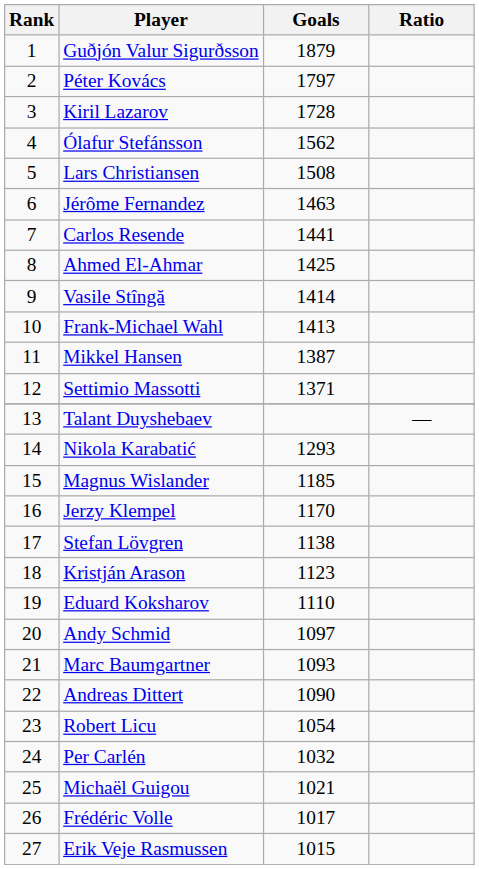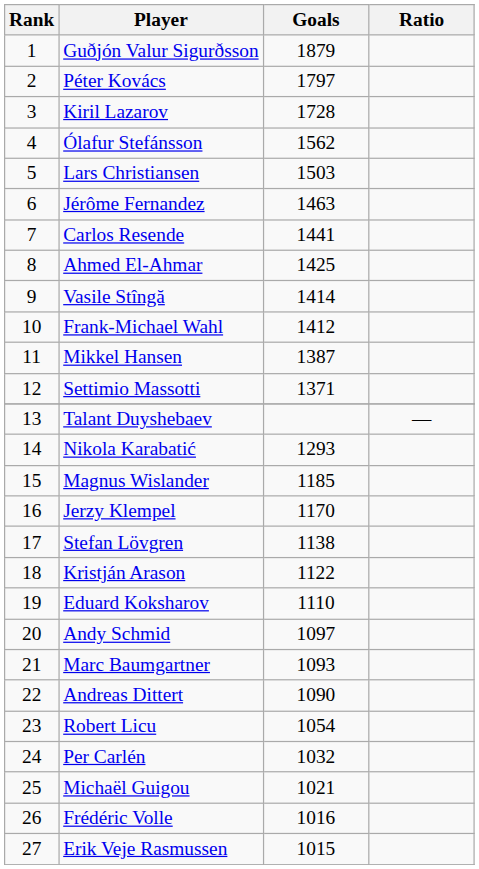 <table class="wikitable sortable" style="text-align:center">
 <tr>
 <th width="20">Rank</th>
 <th>Player</th>
 <th width="80">Goals</th>
 <th width="80">Ratio</th>
 </tr>
 <tr>
 <td>1</td>
 <td align="left"> <a href='#'>Guðjón Valur Sigurðsson</a></td>
 <td>1879</td>
 <td></td>
 </tr>
 <tr>
 <td>2</td>
 <td align="left"> <a href='#'>Péter Kovács</a></td>
 <td>1797</td>
 <td></td>
 </tr>
 <tr>
 <td>3</td>
 <td align="left"> <a href='#'>Kiril Lazarov</a></td>
 <td>1728</td>
 <td></td>
 </tr>
 <tr>
 <td>4</td>
 <td align="left"> <a href='#'>Ólafur Stefánsson</a></td>
 <td>1562</td>
 <td></td>
 </tr>
 <tr>
 <td>5</td>
 <td align="left"> <a href='#'>Lars Christiansen</a></td>
-<td>1508</td>
+<td>1503</td>
 <td></td>
 </tr>
 <tr>
 <td>6</td>
 <td align="left"> <a href='#'>Jérôme Fernandez</a></td>
 <td>1463</td>
 <td></td>
 </tr>
 <tr>
 <td>7</td>
 <td align="left"> <a href='#'>Carlos Resende</a></td>
 <td>1441</td>
 <td></td>
 </tr>
 <tr>
 <td>8</td>
 <td align="left"> <a href='#'>Ahmed El-Ahmar</a></td>
 <td>1425</td>
 <td></td>
 </tr>
 <tr>
 <td>9</td>
 <td align="left"> <a href='#'>Vasile Stîngă</a></td>
 <td>1414</td>
 <td></td>
 </tr>
 <tr>
 <td>10</td>
 <td align="left"> <a href='#'>Frank-Michael Wahl</a></td>
-<td>1413</td>
+<td>1412</td>
 <td></td>
 </tr>
 <tr>
 <td>11</td>
 <td align="left"> <a href='#'>Mikkel Hansen</a></td>
 <td>1387</td>
 <td></td>
 </tr>
 <tr>
 <td>12</td>
 <td align="left"> <a href='#'>Settimio Massotti</a></td>
 <td>1371</td>
 <td></td>
 </tr>
 <tr>
 </tr>
 <tr>
 <td>13</td>
 <td align="left"> <a href='#'>Talant Duyshebaev</a></td>
 <td></td>
 <td>—</td>
 </tr>
 <tr>
 <td>14</td>
 <td align="left"> <a href='#'>Nikola Karabatić</a></td>
 <td>1293</td>
 <td></td>
 </tr>
 <tr>
 <td>15</td>
 <td align="left"> <a href='#'>Magnus Wislander</a></td>
 <td>1185</td>
 <td></td>
 </tr>
 <tr>
 <td>16</td>
 <td align="left"> <a href='#'>Jerzy Klempel</a></td>
 <td>1170</td>
 <td></td>
 </tr>
 <tr>
 <td>17</td>
 <td align="left"> <a href='#'>Stefan Lövgren</a></td>
 <td>1138</td>
 <td></td>
 </tr>
 <tr>
 <td>18</td>
 <td align="left"> <a href='#'>Kristján Arason</a></td>
-<td>1123</td>
+<td>1122</td>
 <td></td>
 </tr>
 <tr>
 <td>19</td>
 <td align="left"> <a href='#'>Eduard Koksharov</a></td>
 <td>1110</td>
 <td></td>
 </tr>
 <tr>
 <td>20</td>
 <td align="left"> <a href='#'>Andy Schmid</a></td>
 <td>1097</td>
 <td></td>
 </tr>
 <tr>
 <td>21</td>
 <td align="left"> <a href='#'>Marc Baumgartner</a></td>
 <td>1093</td>
 <td></td>
 </tr>
 <tr>
 <td>22</td>
 <td align="left"> <a href='#'>Andreas Dittert</a></td>
 <td>1090</td>
 <td></td>
 </tr>
 <tr>
 <td>23</td>
 <td align="left"> <a href='#'>Robert Licu</a></td>
 <td>1054</td>
 <td></td>
 </tr>
 <tr>
 <td>24</td>
 <td align="left"> <a href='#'>Per Carlén</a></td>
 <td>1032</td>
 <td></td>
 </tr>
 <tr>
 <td>25</td>
 <td align="left"> <a href='#'>Michaël Guigou</a></td>
 <td>1021</td>
 <td></td>
 </tr>
 <tr>
 <td>26</td>
 <td align="left"> <a href='#'>Frédéric Volle</a></td>
-<td>1017</td>
+<td>1016</td>
 <td></td>
 </tr>
 <tr>
 <td>27</td>
 <td align="left"> <a href='#'>Erik Veje Rasmussen</a></td>
 <td>1015</td>
 <td></td>
 </tr>
 <tr>
 </tr>
 </table>
